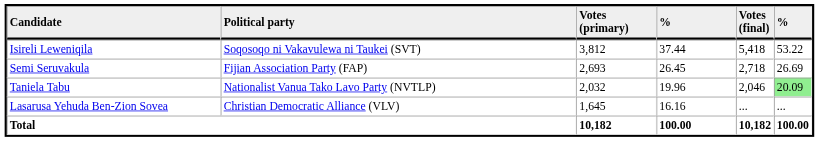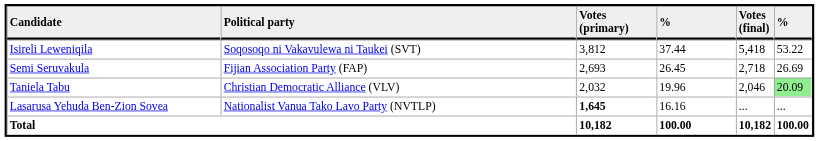 <table table width="70%" border="1" align="center" cellpadding=3 cellspacing=0 style="margin:5px; border:3px solid;">
 <tr>
 <td td width="27%" style="border-bottom:3px solid; background:#efefef;"><strong>Candidate</strong></td>
 <td td width="45%" style="border-bottom:3px solid; background:#efefef;"><strong>Political party</strong></td>
 <td td width="10%" style="border-bottom:3px solid; background:#efefef;"><strong>Votes<br>(primary)</strong></td>
 <td td width="10%" style="border-bottom:3px solid; background:#efefef;"><strong>%</strong></td>
 <td td width="4%" style="border-bottom:3px solid; background:#efefef;"><strong>Votes<br>(final)</strong></td>
 <td td width="4%" style="border-bottom:3px solid; background:#efefef;"><strong>%</strong></td>
 </tr>
 <tr>
 <td><a href='#'>Isireli Leweniqila</a></td>
 <td><a href='#'>Soqosoqo ni Vakavulewa ni Taukei</a> (SVT)</td>
 <td>3,812</td>
 <td>37.44</td>
 <td>5,418</td>
 <td>53.22</td>
 </tr>
 <tr>
 <td><a href='#'>Semi Seruvakula</a></td>
 <td><a href='#'>Fijian Association Party</a> (FAP)</td>
 <td>2,693</td>
 <td>26.45</td>
 <td>2,718</td>
 <td>26.69</td>
 </tr>
 <tr>
 <td><a href='#'>Taniela Tabu</a></td>
-<td><a href='#'>Nationalist Vanua Tako Lavo Party</a> (NVTLP)</td>
+<td><a href='#'>Christian Democratic Alliance</a> (VLV)</td>
 <td>2,032</td>
 <td>19.96</td>
 <td>2,046</td>
 <td style="background: lightgreen;">20.09</td>
 </tr>
 <tr>
 <td><a href='#'>Lasarusa Yehuda Ben-Zion Sovea</a></td>
-<td><a href='#'>Christian Democratic Alliance</a> (VLV)</td>
-<td>1,645</td>
+<td><a href='#'>Nationalist Vanua Tako Lavo Party</a> (NVTLP)</td>
+<td><strong>1,645</strong></td>
 <td>16.16</td>
 <td>...</td>
 <td>...</td>
 </tr>
 <tr>
 <td colspan=2><strong>Total</strong></td>
 <td><strong>10,182</strong></td>
 <td><strong>100.00</strong></td>
 <td><strong>10,182</strong></td>
 <td><strong>100.00</strong></td>
 </tr>
 <tr>
 </tr>
 </table>
